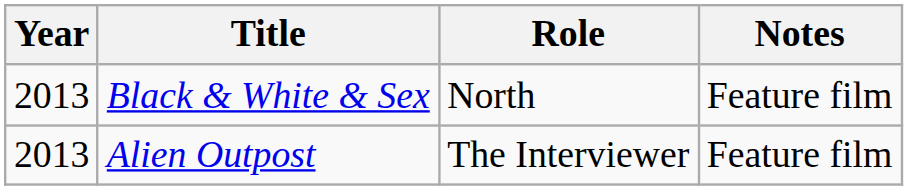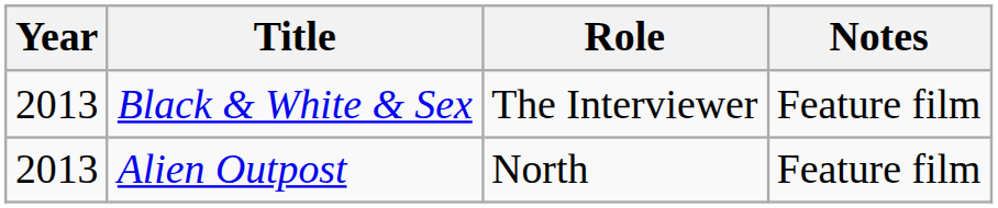 <table class="wikitable">
 <tr>
 <th>Year</th>
 <th>Title</th>
 <th>Role</th>
 <th>Notes</th>
 </tr>
 <tr>
 <td>2013</td>
 <td><em><a href='#'>Black & White & Sex</a></em></td>
-<td>North</td>
+<td>The Interviewer</td>
 <td>Feature film</td>
 </tr>
 <tr>
 <td>2013</td>
 <td><em><a href='#'>Alien Outpost</a></em></td>
-<td>The Interviewer</td>
+<td>North</td>
 <td>Feature film</td>
 </tr>
 </table>
